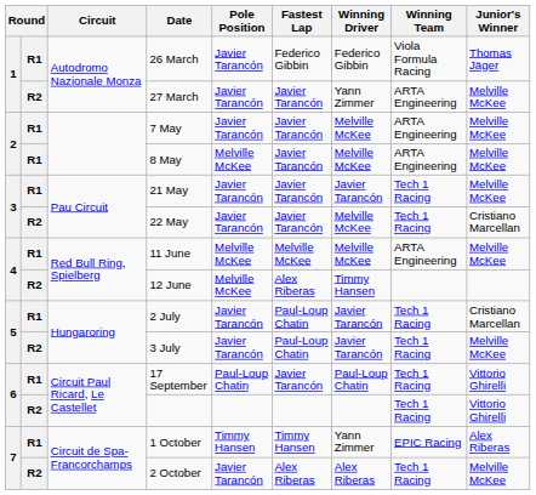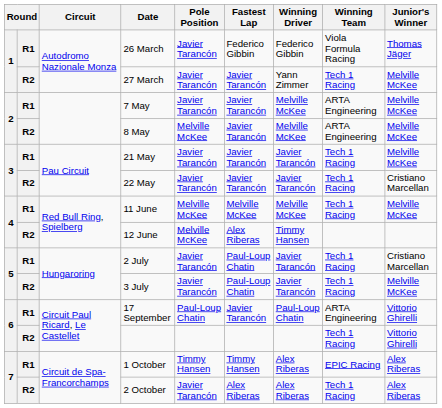 <table class="wikitable" style="font-size: 85%">
 <tr>
 <th colspan=2>Round</th>
 <th>Circuit</th>
 <th>Date</th>
 <th>Pole Position</th>
 <th>Fastest Lap</th>
 <th>Winning Driver</th>
 <th>Winning Team</th>
 <th>Junior's Winner</th>
 </tr>
 <tr>
 <th rowspan=2>1</th>
 <th>R1</th>
 <td rowspan=2> <a href='#'>Autodromo Nazionale Monza</a></td>
 <td>26 March</td>
 <td> <a href='#'>Javier Tarancón</a></td>
 <td> Federico Gibbin</td>
 <td> Federico Gibbin</td>
 <td> Viola Formula Racing</td>
 <td> <a href='#'>Thomas Jäger</a></td>
 </tr>
 <tr>
 <th>R2</th>
 <td>27 March</td>
 <td> <a href='#'>Javier Tarancón</a></td>
 <td> <a href='#'>Javier Tarancón</a></td>
 <td> Yann Zimmer</td>
-<td> ARTA Engineering</td>
+<td> <a href='#'>Tech 1 Racing</a></td>
 <td> <a href='#'>Melville McKee</a></td>
 </tr>
 <tr>
 <th rowspan=2>2</th>
 <th>R1</th>
 <td rowspan=2></td>
 <td>7 May</td>
 <td> <a href='#'>Javier Tarancón</a></td>
 <td> <a href='#'>Javier Tarancón</a></td>
 <td> <a href='#'>Melville McKee</a></td>
 <td> ARTA Engineering</td>
 <td> <a href='#'>Melville McKee</a></td>
 </tr>
 <tr>
-<th>R1</th>
+<th>R2</th>
 <td>8 May</td>
 <td> <a href='#'>Melville McKee</a></td>
 <td> <a href='#'>Javier Tarancón</a></td>
 <td> <a href='#'>Melville McKee</a></td>
 <td> ARTA Engineering</td>
 <td> <a href='#'>Melville McKee</a></td>
 </tr>
 <tr>
 <th rowspan=2>3</th>
 <th>R1</th>
 <td rowspan=2> <a href='#'>Pau Circuit</a></td>
 <td>21 May</td>
 <td> <a href='#'>Javier Tarancón</a></td>
 <td> <a href='#'>Javier Tarancón</a></td>
 <td> <a href='#'>Javier Tarancón</a></td>
 <td> <a href='#'>Tech 1 Racing</a></td>
 <td> <a href='#'>Melville McKee</a></td>
 </tr>
 <tr>
 <th>R2</th>
 <td>22 May</td>
 <td> <a href='#'>Javier Tarancón</a></td>
 <td> <a href='#'>Javier Tarancón</a></td>
-<td> <a href='#'>Melville McKee</a></td>
+<td> <a href='#'>Javier Tarancón</a></td>
 <td> <a href='#'>Tech 1 Racing</a></td>
 <td> Cristiano Marcellan</td>
 </tr>
 <tr>
 <th rowspan=2>4</th>
 <th>R1</th>
 <td rowspan=2> <a href='#'>Red Bull Ring</a>, <a href='#'>Spielberg</a></td>
 <td>11 June</td>
 <td> <a href='#'>Melville McKee</a></td>
 <td> <a href='#'>Melville McKee</a></td>
 <td> <a href='#'>Melville McKee</a></td>
-<td> ARTA Engineering</td>
+<td> <a href='#'>Tech 1 Racing</a></td>
 <td> <a href='#'>Melville McKee</a></td>
 </tr>
 <tr>
 <th>R2</th>
 <td>12 June</td>
 <td> <a href='#'>Melville McKee</a></td>
 <td> <a href='#'>Alex Riberas</a></td>
 <td> <a href='#'>Timmy Hansen</a></td>
 <td></td>
 <td></td>
 </tr>
 <tr>
 <th rowspan=2>5</th>
 <th>R1</th>
 <td rowspan=2> <a href='#'>Hungaroring</a></td>
 <td>2 July</td>
 <td> <a href='#'>Javier Tarancón</a></td>
 <td> <a href='#'>Paul-Loup Chatin</a></td>
 <td> <a href='#'>Javier Tarancón</a></td>
 <td> <a href='#'>Tech 1 Racing</a></td>
 <td> Cristiano Marcellan</td>
 </tr>
 <tr>
 <th>R2</th>
 <td>3 July</td>
 <td> <a href='#'>Javier Tarancón</a></td>
 <td> <a href='#'>Paul-Loup Chatin</a></td>
 <td> <a href='#'>Javier Tarancón</a></td>
 <td> <a href='#'>Tech 1 Racing</a></td>
 <td> <a href='#'>Melville McKee</a></td>
 </tr>
 <tr>
 <th rowspan=2>6</th>
 <th>R1</th>
 <td rowspan=2> <a href='#'>Circuit Paul Ricard</a>, <a href='#'>Le Castellet</a></td>
 <td>17 September</td>
 <td> <a href='#'>Paul-Loup Chatin</a></td>
 <td> <a href='#'>Javier Tarancón</a></td>
 <td> <a href='#'>Paul-Loup Chatin</a></td>
-<td> <a href='#'>Tech 1 Racing</a></td>
+<td> ARTA Engineering</td>
 <td> <a href='#'>Vittorio Ghirelli</a></td>
 </tr>
 <tr>
 <th>R2</th>
 <td></td>
 <td></td>
 <td></td>
 <td></td>
 <td> <a href='#'>Tech 1 Racing</a></td>
 <td> <a href='#'>Vittorio Ghirelli</a></td>
 </tr>
 <tr>
 <th rowspan=2>7</th>
 <th>R1</th>
 <td rowspan=2> <a href='#'>Circuit de Spa-Francorchamps</a></td>
 <td>1 October</td>
 <td> <a href='#'>Timmy Hansen</a></td>
 <td> <a href='#'>Timmy Hansen</a></td>
-<td> Yann Zimmer</td>
+<td> <a href='#'>Alex Riberas</a></td>
 <td> <a href='#'>EPIC Racing</a></td>
 <td> <a href='#'>Alex Riberas</a></td>
 </tr>
 <tr>
 <th>R2</th>
 <td>2 October</td>
 <td> <a href='#'>Javier Tarancón</a></td>
 <td> <a href='#'>Alex Riberas</a></td>
 <td> <a href='#'>Alex Riberas</a></td>
 <td> <a href='#'>Tech 1 Racing</a></td>
-<td> <a href='#'>Melville McKee</a></td>
+<td> <a href='#'>Alex Riberas</a></td>
 </tr>
 </table>
